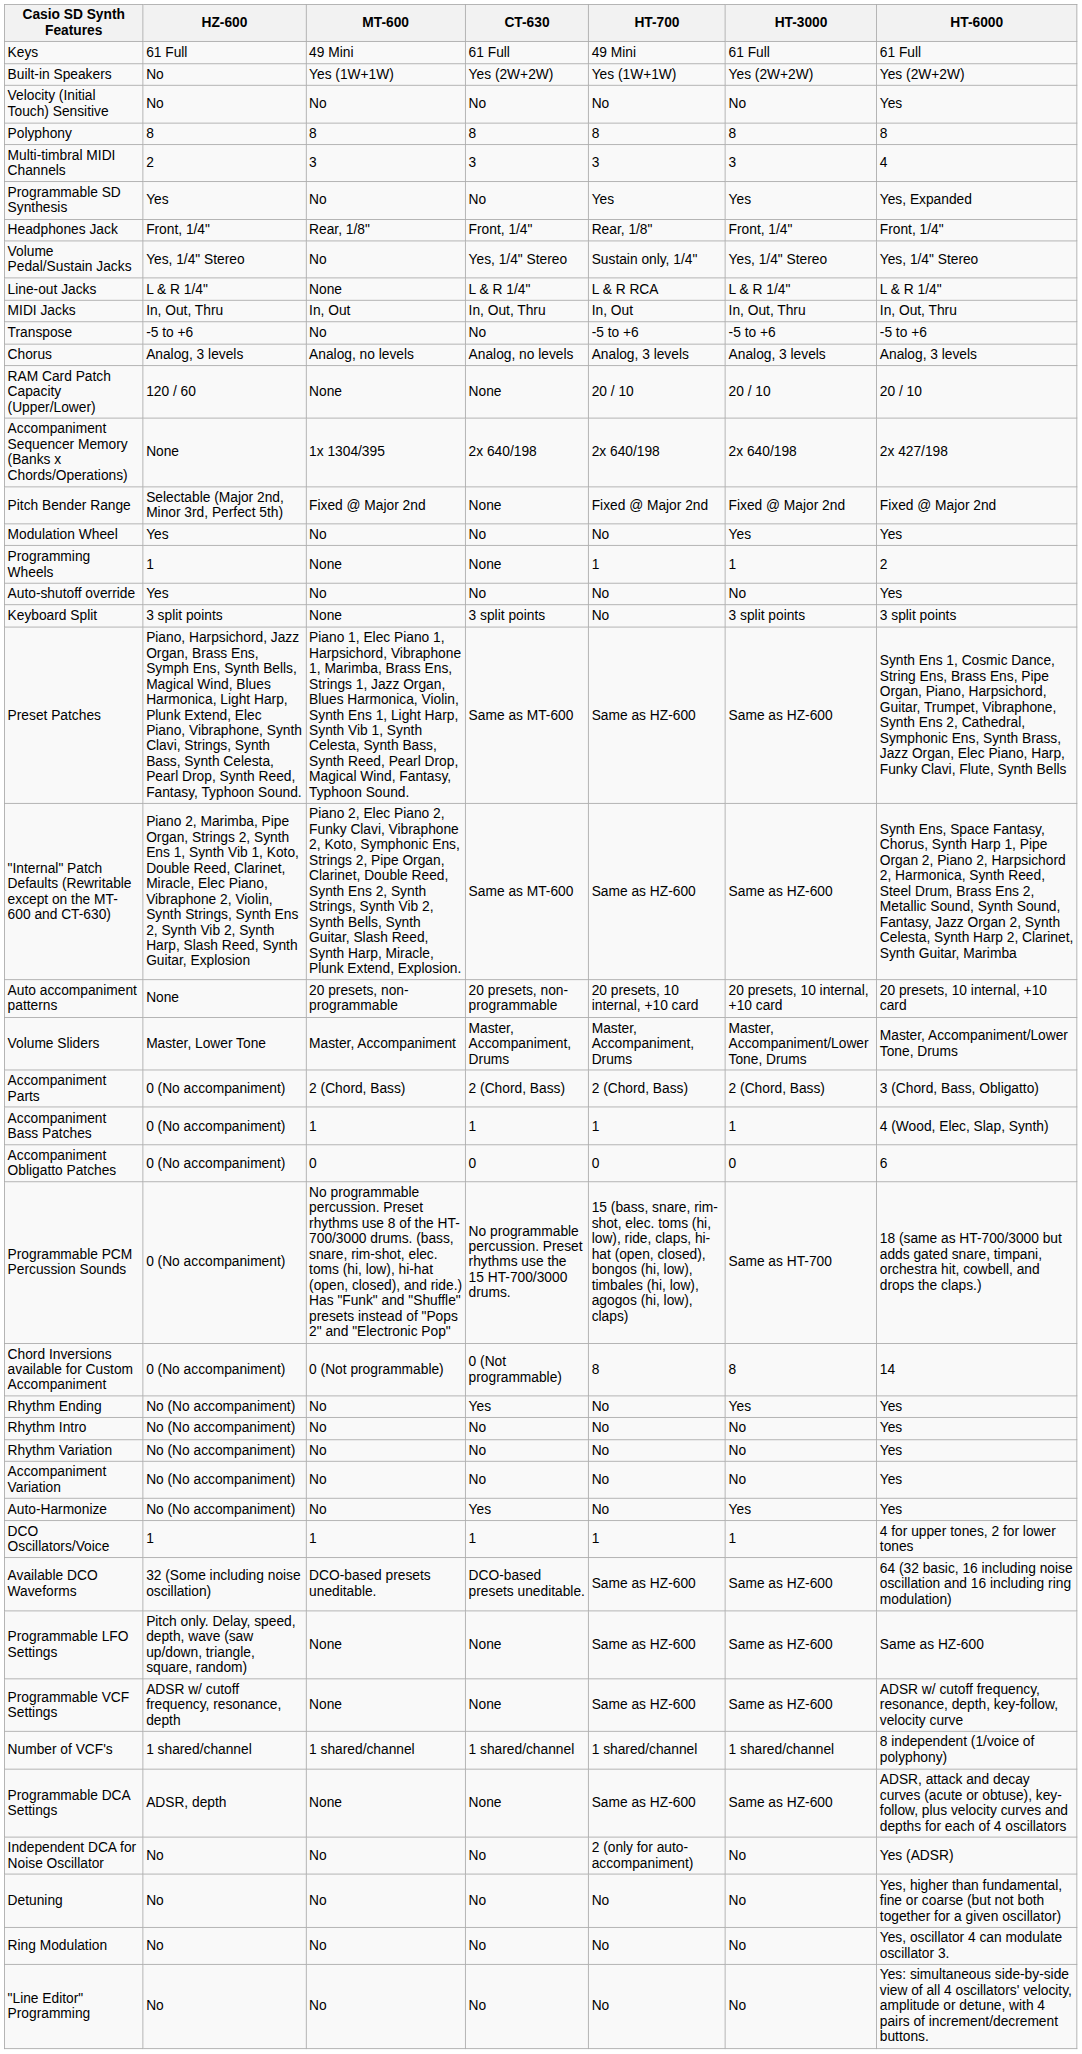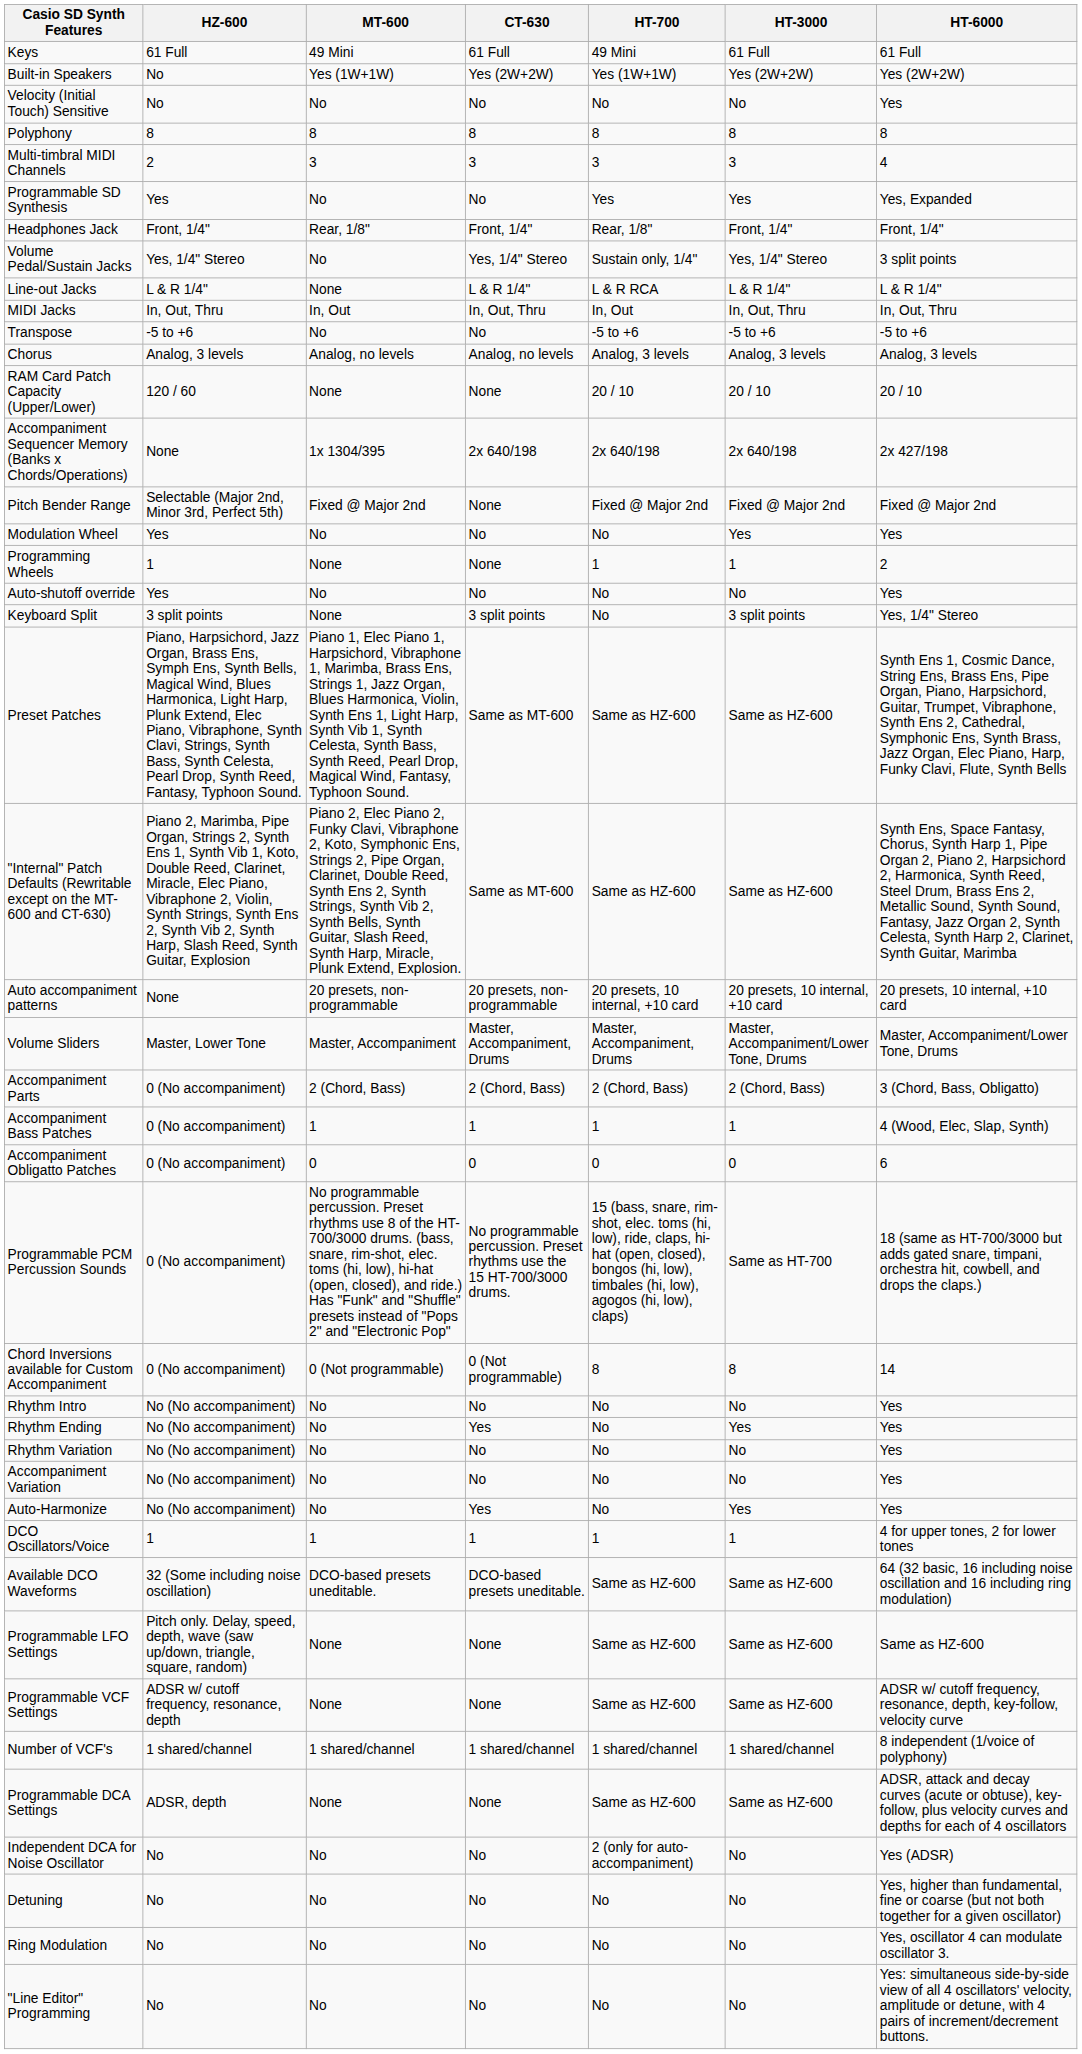 <table class="wikitable">
 <tr>
 <th>Casio SD Synth Features</th>
 <th>HZ-600</th>
 <th>MT-600</th>
 <th>CT-630</th>
 <th>HT-700</th>
 <th>HT-3000</th>
 <th>HT-6000</th>
 </tr>
 <tr>
 <td>Keys</td>
 <td>61 Full</td>
 <td>49 Mini</td>
 <td>61 Full</td>
 <td>49 Mini</td>
 <td>61 Full</td>
 <td>61 Full</td>
 </tr>
 <tr>
 <td>Built-in Speakers</td>
 <td>No</td>
 <td>Yes (1W+1W)</td>
 <td>Yes (2W+2W)</td>
 <td>Yes (1W+1W)</td>
 <td>Yes (2W+2W)</td>
 <td>Yes (2W+2W)</td>
 </tr>
 <tr>
 <td>Velocity (Initial Touch) Sensitive</td>
 <td>No</td>
 <td>No</td>
 <td>No</td>
 <td>No</td>
 <td>No</td>
 <td>Yes</td>
 </tr>
 <tr>
 <td>Polyphony</td>
 <td>8</td>
 <td>8</td>
 <td>8</td>
 <td>8</td>
 <td>8</td>
 <td>8</td>
 </tr>
 <tr>
 <td>Multi-timbral MIDI Channels</td>
 <td>2</td>
 <td>3</td>
 <td>3</td>
 <td>3</td>
 <td>3</td>
 <td>4</td>
 </tr>
 <tr>
 <td>Programmable SD Synthesis</td>
 <td>Yes</td>
 <td>No</td>
 <td>No</td>
 <td>Yes</td>
 <td>Yes</td>
 <td>Yes, Expanded</td>
 </tr>
 <tr>
 <td>Headphones Jack</td>
 <td>Front, 1/4"</td>
 <td>Rear, 1/8"</td>
 <td>Front, 1/4"</td>
 <td>Rear, 1/8"</td>
 <td>Front, 1/4"</td>
 <td>Front, 1/4"</td>
 </tr>
 <tr>
 <td>Volume Pedal/Sustain Jacks</td>
 <td>Yes, 1/4" Stereo</td>
 <td>No</td>
 <td>Yes, 1/4" Stereo</td>
 <td>Sustain only, 1/4"</td>
 <td>Yes, 1/4" Stereo</td>
-<td>Yes, 1/4" Stereo</td>
+<td>3 split points</td>
 </tr>
 <tr>
 <td>Line-out Jacks</td>
 <td>L & R 1/4"</td>
 <td>None</td>
 <td>L & R 1/4"</td>
 <td>L & R RCA</td>
 <td>L & R 1/4"</td>
 <td>L & R 1/4"</td>
 </tr>
 <tr>
 <td>MIDI Jacks</td>
 <td>In, Out, Thru</td>
 <td>In, Out</td>
 <td>In, Out, Thru</td>
 <td>In, Out</td>
 <td>In, Out, Thru</td>
 <td>In, Out, Thru</td>
 </tr>
 <tr>
 <td>Transpose</td>
 <td>-5 to +6</td>
 <td>No</td>
 <td>No</td>
 <td>-5 to +6</td>
 <td>-5 to +6</td>
 <td>-5 to +6</td>
 </tr>
 <tr>
 <td>Chorus</td>
 <td>Analog, 3 levels</td>
 <td>Analog, no levels</td>
 <td>Analog, no levels</td>
 <td>Analog, 3 levels</td>
 <td>Analog, 3 levels</td>
 <td>Analog, 3 levels</td>
 </tr>
 <tr>
 <td>RAM Card Patch Capacity (Upper/Lower)</td>
 <td>120 / 60</td>
 <td>None</td>
 <td>None</td>
 <td>20 / 10</td>
 <td>20 / 10</td>
 <td>20 / 10</td>
 </tr>
 <tr>
 <td>Accompaniment Sequencer Memory (Banks x Chords/Operations)</td>
 <td>None</td>
 <td>1x 1304/395</td>
 <td>2x 640/198</td>
 <td>2x 640/198</td>
 <td>2x 640/198</td>
 <td>2x 427/198</td>
 </tr>
 <tr>
 <td>Pitch Bender Range</td>
 <td>Selectable (Major 2nd, Minor 3rd, Perfect 5th)</td>
 <td>Fixed @ Major 2nd</td>
 <td>None</td>
 <td>Fixed @ Major 2nd</td>
 <td>Fixed @ Major 2nd</td>
 <td>Fixed @ Major 2nd</td>
 </tr>
 <tr>
 <td>Modulation Wheel</td>
 <td>Yes</td>
 <td>No</td>
 <td>No</td>
 <td>No</td>
 <td>Yes</td>
 <td>Yes</td>
 </tr>
 <tr>
 <td>Programming Wheels</td>
 <td>1</td>
 <td>None</td>
 <td>None</td>
 <td>1</td>
 <td>1</td>
 <td>2</td>
 </tr>
 <tr>
 <td>Auto-shutoff override</td>
 <td>Yes</td>
 <td>No</td>
 <td>No</td>
 <td>No</td>
 <td>No</td>
 <td>Yes</td>
 </tr>
 <tr>
 <td>Keyboard Split</td>
 <td>3 split points</td>
 <td>None</td>
 <td>3 split points</td>
 <td>No</td>
 <td>3 split points</td>
-<td>3 split points</td>
+<td>Yes, 1/4" Stereo</td>
 </tr>
 <tr>
 <td>Preset Patches</td>
 <td>Piano, Harpsichord, Jazz Organ, Brass Ens, Symph Ens, Synth Bells, Magical Wind, Blues Harmonica, Light Harp, Plunk Extend, Elec Piano, Vibraphone, Synth Clavi, Strings, Synth Bass, Synth Celesta, Pearl Drop, Synth Reed, Fantasy, Typhoon Sound.</td>
 <td>Piano 1, Elec Piano 1, Harpsichord, Vibraphone 1, Marimba, Brass Ens, Strings 1, Jazz Organ, Blues Harmonica, Violin, Synth Ens 1, Light Harp, Synth Vib 1, Synth Celesta, Synth Bass, Synth Reed, Pearl Drop, Magical Wind, Fantasy, Typhoon Sound.</td>
 <td>Same as MT-600</td>
 <td>Same as HZ-600</td>
 <td>Same as HZ-600</td>
 <td>Synth Ens 1, Cosmic Dance, String Ens, Brass Ens, Pipe Organ, Piano, Harpsichord, Guitar, Trumpet, Vibraphone, Synth Ens 2, Cathedral, Symphonic Ens, Synth Brass, Jazz Organ, Elec Piano, Harp, Funky Clavi, Flute, Synth Bells</td>
 </tr>
 <tr>
 <td>"Internal" Patch Defaults (Rewritable except on the MT-600 and CT-630)</td>
 <td>Piano 2, Marimba, Pipe Organ, Strings 2, Synth Ens 1, Synth Vib 1, Koto, Double Reed, Clarinet, Miracle, Elec Piano, Vibraphone 2, Violin, Synth Strings, Synth Ens 2, Synth Vib 2, Synth Harp, Slash Reed, Synth Guitar, Explosion</td>
 <td>Piano 2, Elec Piano 2, Funky Clavi, Vibraphone 2, Koto, Symphonic Ens, Strings 2, Pipe Organ, Clarinet, Double Reed, Synth Ens 2, Synth Strings, Synth Vib 2, Synth Bells, Synth Guitar, Slash Reed, Synth Harp, Miracle, Plunk Extend, Explosion.</td>
 <td>Same as MT-600</td>
 <td>Same as HZ-600</td>
 <td>Same as HZ-600</td>
 <td>Synth Ens, Space Fantasy, Chorus, Synth Harp 1, Pipe Organ 2, Piano 2, Harpsichord 2, Harmonica, Synth Reed, Steel Drum, Brass Ens 2, Metallic Sound, Synth Sound, Fantasy, Jazz Organ 2, Synth Celesta, Synth Harp 2, Clarinet, Synth Guitar, Marimba</td>
 </tr>
 <tr>
 <td>Auto accompaniment patterns</td>
 <td>None</td>
 <td>20 presets, non-programmable</td>
 <td>20 presets, non-programmable</td>
 <td>20 presets, 10 internal, +10 card</td>
 <td>20 presets, 10 internal, +10 card</td>
 <td>20 presets, 10 internal, +10 card</td>
 </tr>
 <tr>
 <td>Volume Sliders</td>
 <td>Master, Lower Tone</td>
 <td>Master, Accompaniment</td>
 <td>Master, Accompaniment, Drums</td>
 <td>Master, Accompaniment, Drums</td>
 <td>Master, Accompaniment/Lower Tone, Drums</td>
 <td>Master, Accompaniment/Lower Tone, Drums</td>
 </tr>
 <tr>
 <td>Accompaniment Parts</td>
 <td>0 (No accompaniment)</td>
 <td>2 (Chord, Bass)</td>
 <td>2 (Chord, Bass)</td>
 <td>2 (Chord, Bass)</td>
 <td>2 (Chord, Bass)</td>
 <td>3 (Chord, Bass, Obligatto)</td>
 </tr>
 <tr>
 <td>Accompaniment Bass Patches</td>
 <td>0 (No accompaniment)</td>
 <td>1</td>
 <td>1</td>
 <td>1</td>
 <td>1</td>
 <td>4 (Wood, Elec, Slap, Synth)</td>
 </tr>
 <tr>
 <td>Accompaniment Obligatto Patches</td>
 <td>0 (No accompaniment)</td>
 <td>0</td>
 <td>0</td>
 <td>0</td>
 <td>0</td>
 <td>6</td>
 </tr>
 <tr>
 <td>Programmable PCM Percussion Sounds</td>
 <td>0 (No accompaniment)</td>
 <td>No programmable percussion. Preset rhythms use 8 of the HT-700/3000 drums. (bass, snare, rim-shot, elec. toms (hi, low), hi-hat (open, closed), and ride.) Has "Funk" and "Shuffle" presets instead of "Pops 2" and "Electronic Pop"</td>
 <td>No programmable percussion. Preset rhythms use the 15 HT-700/3000 drums.</td>
 <td>15 (bass, snare, rim-shot, elec. toms (hi, low), ride, claps, hi-hat (open, closed), bongos (hi, low), timbales (hi, low), agogos (hi, low), claps)</td>
 <td>Same as HT-700</td>
 <td>18 (same as HT-700/3000 but adds gated snare, timpani, orchestra hit, cowbell, and drops the claps.)</td>
 </tr>
 <tr>
 <td>Chord Inversions available for Custom Accompaniment</td>
 <td>0 (No accompaniment)</td>
 <td>0 (Not programmable)</td>
 <td>0 (Not programmable)</td>
 <td>8</td>
 <td>8</td>
 <td>14</td>
 </tr>
 <tr>
+<td>Rhythm Intro</td>
+<td>No (No accompaniment)</td>
+<td>No</td>
+<td>No</td>
+<td>No</td>
+<td>No</td>
+<td>Yes</td>
+</tr>
+<tr>
 <td>Rhythm Ending</td>
 <td>No (No accompaniment)</td>
 <td>No</td>
 <td>Yes</td>
 <td>No</td>
 <td>Yes</td>
-<td>Yes</td>
-</tr>
-<tr>
-<td>Rhythm Intro</td>
-<td>No (No accompaniment)</td>
-<td>No</td>
-<td>No</td>
-<td>No</td>
-<td>No</td>
 <td>Yes</td>
 </tr>
 <tr>
 <td>Rhythm Variation</td>
 <td>No (No accompaniment)</td>
 <td>No</td>
 <td>No</td>
 <td>No</td>
 <td>No</td>
 <td>Yes</td>
 </tr>
 <tr>
 <td>Accompaniment Variation</td>
 <td>No (No accompaniment)</td>
 <td>No</td>
 <td>No</td>
 <td>No</td>
 <td>No</td>
 <td>Yes</td>
 </tr>
 <tr>
 <td>Auto-Harmonize</td>
 <td>No (No accompaniment)</td>
 <td>No</td>
 <td>Yes</td>
 <td>No</td>
 <td>Yes</td>
 <td>Yes</td>
 </tr>
 <tr>
 <td>DCO Oscillators/Voice</td>
 <td>1</td>
 <td>1</td>
 <td>1</td>
 <td>1</td>
 <td>1</td>
 <td>4 for upper tones, 2 for lower tones</td>
 </tr>
 <tr>
 <td>Available DCO Waveforms</td>
 <td>32 (Some including noise oscillation)</td>
 <td>DCO-based presets uneditable.</td>
 <td>DCO-based presets uneditable.</td>
 <td>Same as HZ-600</td>
 <td>Same as HZ-600</td>
 <td>64 (32 basic, 16 including noise oscillation and 16 including ring modulation)</td>
 </tr>
 <tr>
 <td>Programmable LFO Settings</td>
 <td>Pitch only. Delay, speed, depth, wave (saw up/down, triangle, square, random)</td>
 <td>None</td>
 <td>None</td>
 <td>Same as HZ-600</td>
 <td>Same as HZ-600</td>
 <td>Same as HZ-600</td>
 </tr>
 <tr>
 <td>Programmable VCF Settings</td>
 <td>ADSR w/ cutoff frequency, resonance, depth</td>
 <td>None</td>
 <td>None</td>
 <td>Same as HZ-600</td>
 <td>Same as HZ-600</td>
 <td>ADSR w/ cutoff frequency, resonance, depth, key-follow, velocity curve</td>
 </tr>
 <tr>
 <td>Number of VCF's</td>
 <td>1 shared/channel</td>
 <td>1 shared/channel</td>
 <td>1 shared/channel</td>
 <td>1 shared/channel</td>
 <td>1 shared/channel</td>
 <td>8 independent (1/voice of polyphony)</td>
 </tr>
 <tr>
 <td>Programmable DCA Settings</td>
 <td>ADSR, depth</td>
 <td>None</td>
 <td>None</td>
 <td>Same as HZ-600</td>
 <td>Same as HZ-600</td>
 <td>ADSR, attack and decay curves (acute or obtuse), key-follow, plus velocity curves and depths for each of 4 oscillators</td>
 </tr>
 <tr>
 <td>Independent DCA for Noise Oscillator</td>
 <td>No</td>
 <td>No</td>
 <td>No</td>
 <td>2 (only for auto-accompaniment)</td>
 <td>No</td>
 <td>Yes (ADSR)</td>
 </tr>
 <tr>
 <td>Detuning</td>
 <td>No</td>
 <td>No</td>
 <td>No</td>
 <td>No</td>
 <td>No</td>
 <td>Yes, higher than fundamental, fine or coarse (but not both together for a given oscillator)</td>
 </tr>
 <tr>
 <td>Ring Modulation</td>
 <td>No</td>
 <td>No</td>
 <td>No</td>
 <td>No</td>
 <td>No</td>
 <td>Yes, oscillator 4 can modulate oscillator 3.</td>
 </tr>
 <tr>
 <td>"Line Editor" Programming</td>
 <td>No</td>
 <td>No</td>
 <td>No</td>
 <td>No</td>
 <td>No</td>
 <td>Yes: simultaneous side-by-side view of all 4 oscillators' velocity, amplitude or detune, with 4 pairs of increment/decrement buttons.</td>
 </tr>
 </table>
